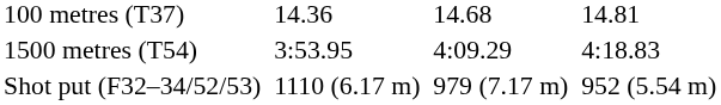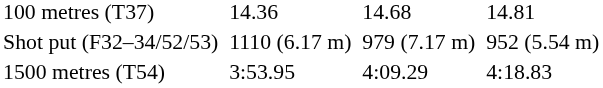 <table>
 <tr>
 <td>100 metres (T37)<br></td>
 <td></td>
 <td>14.36</td>
 <td></td>
 <td>14.68</td>
 <td></td>
 <td>14.81</td>
 </tr>
 <tr>
+<td>Shot put (F32–34/52/53)<br></td>
+<td></td>
+<td>1110 (6.17 m)</td>
+<td></td>
+<td>979 (7.17 m)</td>
+<td></td>
+<td>952 (5.54 m)</td>
+</tr>
+<tr>
 <td>1500 metres (T54)<br></td>
 <td></td>
 <td>3:53.95</td>
 <td></td>
 <td>4:09.29</td>
 <td></td>
 <td>4:18.83</td>
 </tr>
-<tr>
-<td>Shot put (F32–34/52/53)<br></td>
-<td></td>
-<td>1110 (6.17 m)</td>
-<td></td>
-<td>979 (7.17 m)</td>
-<td></td>
-<td>952 (5.54 m)</td>
-</tr>
 </table>
